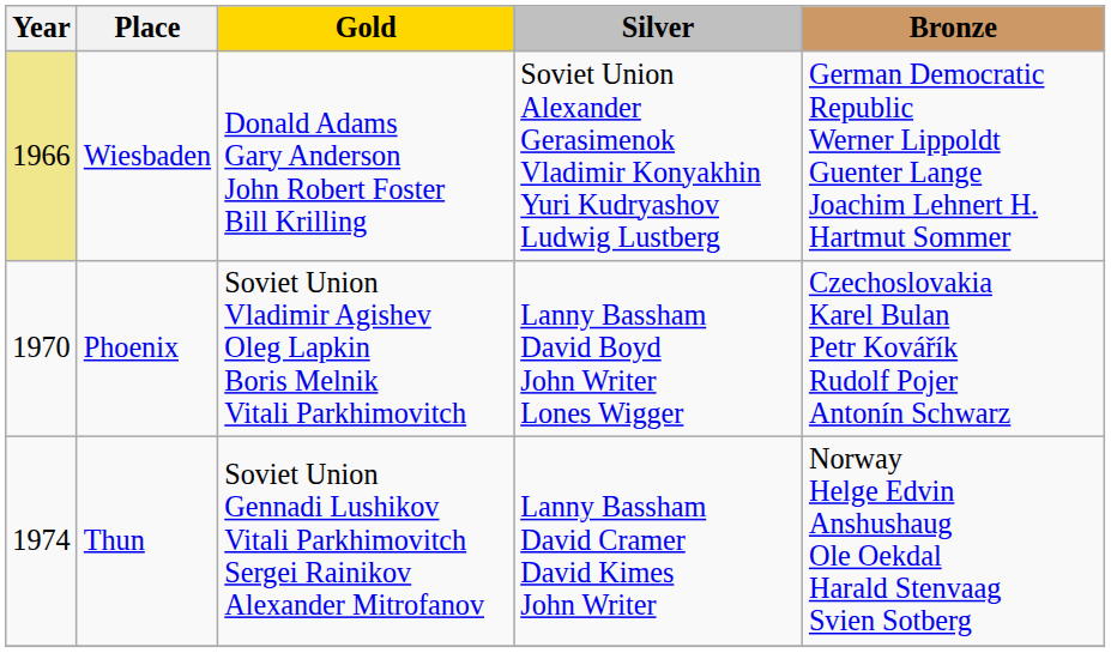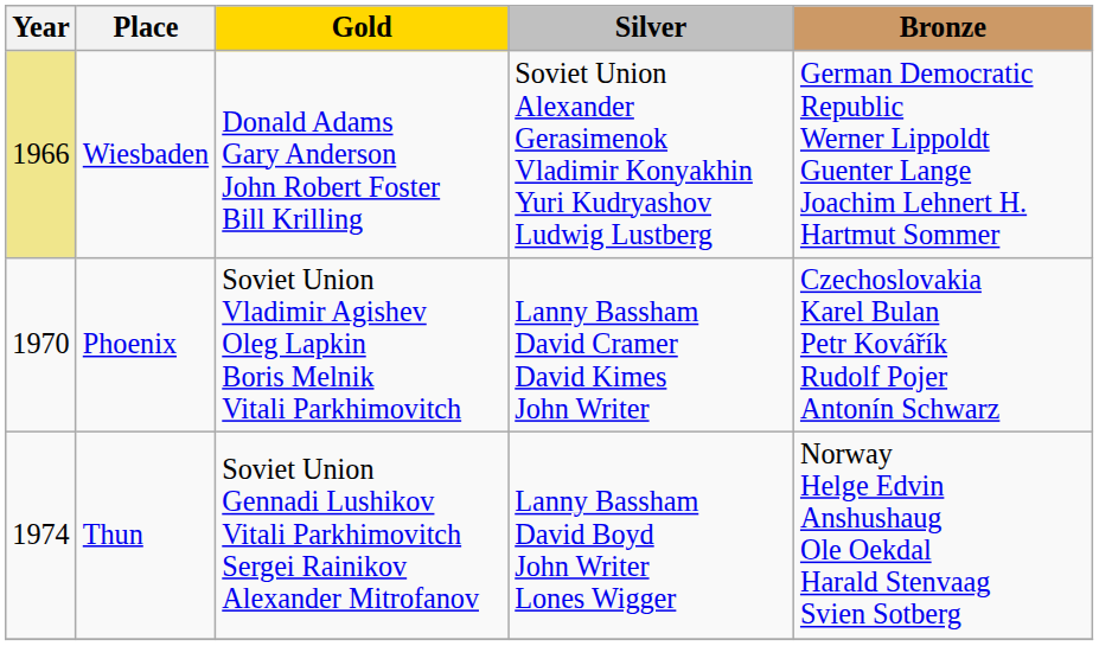 <table class="wikitable">
 <tr>
 <th>Year</th>
 <th>Place</th>
 <th style="background:gold"    width="210">Gold</th>
 <th style="background:silver"  width="210">Silver</th>
 <th style="background:#cc9966" width="210">Bronze</th>
 </tr>
 <tr>
 <td style="background: khaki;">1966</td>
 <td> <a href='#'>Wiesbaden</a></td>
 <td><br><a href='#'>Donald Adams</a><br><a href='#'>Gary Anderson</a><br><a href='#'>John Robert Foster</a><br><a href='#'>Bill Krilling</a></td>
 <td> Soviet Union<br><a href='#'>Alexander Gerasimenok</a><br><a href='#'>Vladimir Konyakhin</a><br><a href='#'>Yuri Kudryashov</a><br><a href='#'>Ludwig Lustberg</a></td>
 <td> <a href='#'>German Democratic Republic</a><br><a href='#'>Werner Lippoldt</a><br><a href='#'>Guenter Lange</a><br><a href='#'>Joachim Lehnert H.</a><br><a href='#'>Hartmut Sommer</a></td>
 </tr>
 <tr>
 <td>1970</td>
 <td> <a href='#'>Phoenix</a></td>
 <td> Soviet Union<br><a href='#'>Vladimir Agishev</a><br><a href='#'>Oleg Lapkin</a><br><a href='#'>Boris Melnik</a><br><a href='#'>Vitali Parkhimovitch</a></td>
-<td><br><a href='#'>Lanny Bassham</a><br><a href='#'>David Boyd</a><br><a href='#'>John Writer</a><br><a href='#'>Lones Wigger</a></td>
+<td><br><a href='#'>Lanny Bassham</a><br><a href='#'>David Cramer</a><br><a href='#'>David Kimes</a><br><a href='#'>John Writer</a></td>
 <td> <a href='#'>Czechoslovakia</a><br><a href='#'>Karel Bulan</a><br><a href='#'>Petr Kovářík</a><br><a href='#'>Rudolf Pojer</a><br><a href='#'>Antonín Schwarz</a></td>
 </tr>
 <tr>
 <td>1974</td>
 <td> <a href='#'>Thun</a></td>
 <td> Soviet Union<br><a href='#'>Gennadi Lushikov</a><br><a href='#'>Vitali Parkhimovitch</a><br><a href='#'>Sergei Rainikov</a><br><a href='#'>Alexander Mitrofanov</a></td>
-<td><br><a href='#'>Lanny Bassham</a><br><a href='#'>David Cramer</a><br><a href='#'>David Kimes</a><br><a href='#'>John Writer</a></td>
+<td><br><a href='#'>Lanny Bassham</a><br><a href='#'>David Boyd</a><br><a href='#'>John Writer</a><br><a href='#'>Lones Wigger</a></td>
 <td> Norway<br><a href='#'>Helge Edvin Anshushaug</a><br><a href='#'>Ole Oekdal</a><br><a href='#'>Harald Stenvaag</a><br><a href='#'>Svien Sotberg</a></td>
 </tr>
 <tr>
 </tr>
 </table>
